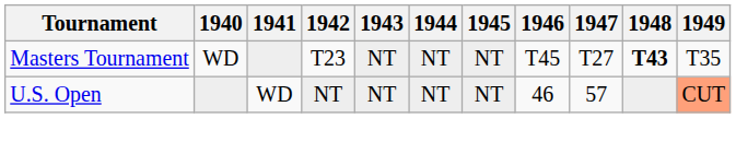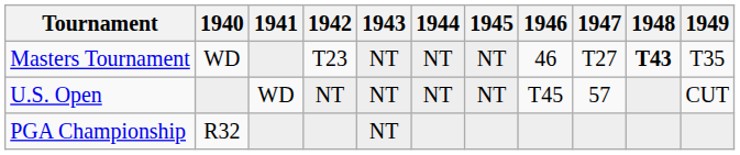 <table class="wikitable" style="font-size:95%;text-align:center;">
 <tr>
 <th>Tournament</th>
 <th>1940</th>
 <th>1941</th>
 <th>1942</th>
 <th>1943</th>
 <th>1944</th>
 <th>1945</th>
 <th>1946</th>
 <th>1947</th>
 <th>1948</th>
 <th>1949</th>
 </tr>
 <tr>
 <td align=left><a href='#'>Masters Tournament</a></td>
 <td>WD</td>
 <td style="background:#eeeeee;"></td>
 <td>T23</td>
 <td style="background:#eeeeee;">NT</td>
 <td style="background:#eeeeee;">NT</td>
 <td style="background:#eeeeee;">NT</td>
-<td>T45</td>
+<td>46</td>
 <td>T27</td>
 <td><strong>T43</strong></td>
 <td>T35</td>
 </tr>
 <tr>
 <td align=left><a href='#'>U.S. Open</a></td>
 <td style="background:#eeeeee;"></td>
 <td>WD</td>
 <td style="background:#eeeeee;">NT</td>
 <td style="background:#eeeeee;">NT</td>
 <td style="background:#eeeeee;">NT</td>
 <td style="background:#eeeeee;">NT</td>
-<td>46</td>
+<td>T45</td>
 <td>57</td>
 <td style="background:#eeeeee;"></td>
-<td style="background: lightsalmon;">CUT</td>
+<td>CUT</td>
+</tr>
+<tr>
+<td align=left><a href='#'>PGA Championship</a></td>
+<td>R32</td>
+<td style="background:#eeeeee;"></td>
+<td style="background:#eeeeee;"></td>
+<td style="background:#eeeeee;">NT</td>
+<td style="background:#eeeeee;"></td>
+<td style="background:#eeeeee;"></td>
+<td style="background:#eeeeee;"></td>
+<td style="background:#eeeeee;"></td>
+<td style="background:#eeeeee;"></td>
+<td style="background:#eeeeee;"></td>
 </tr>
 </table>
